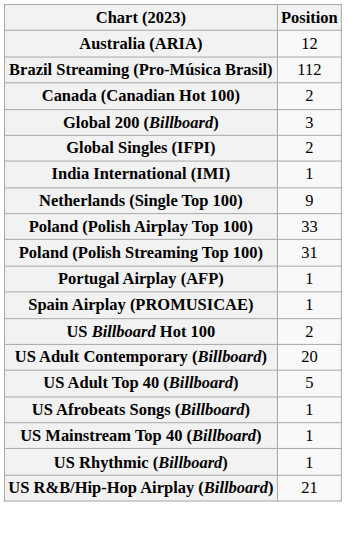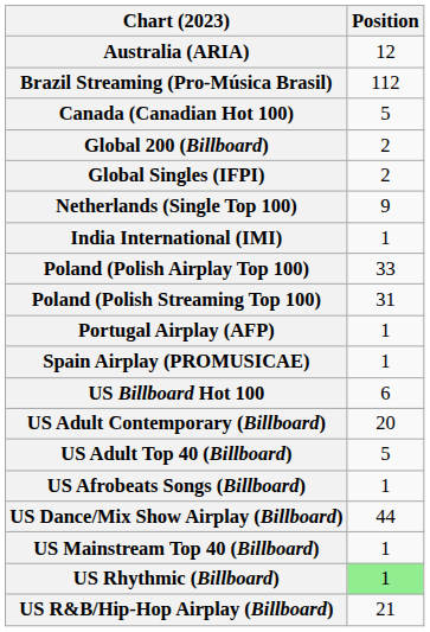 <table class="wikitable sortable plainrowheaders" style="text-align:center">
 <tr>
 <th scope="col">Chart (2023)</th>
 <th scope="col">Position</th>
 </tr>
 <tr>
 <th scope="row">Australia (ARIA)</th>
 <td>12</td>
 </tr>
 <tr>
 <th scope="row">Brazil Streaming (Pro-Música Brasil)</th>
 <td>112</td>
 </tr>
 <tr>
 <th scope="row">Canada (Canadian Hot 100)</th>
-<td>2</td>
+<td>5</td>
 </tr>
 <tr>
 <th scope="row">Global 200 (<em>Billboard</em>)</th>
-<td>3</td>
+<td>2</td>
 </tr>
 <tr>
 <th scope="row">Global Singles (IFPI)</th>
 <td>2</td>
 </tr>
 <tr>
+<th scope="row">Netherlands (Single Top 100)</th>
+<td>9</td>
+</tr>
+<tr>
 <th scope="row">India International (IMI)</th>
 <td>1</td>
-</tr>
-<tr>
-<th scope="row">Netherlands (Single Top 100)</th>
-<td>9</td>
 </tr>
 <tr>
 <th scope="row">Poland (Polish Airplay Top 100)</th>
 <td>33</td>
 </tr>
 <tr>
 <th scope="row">Poland (Polish Streaming Top 100)</th>
 <td>31</td>
 </tr>
 <tr>
 <th scope="row">Portugal Airplay (AFP)</th>
 <td>1</td>
 </tr>
 <tr>
 <th scope="row">Spain Airplay (PROMUSICAE)</th>
 <td>1</td>
 </tr>
 <tr>
 <th scope="row">US <em>Billboard</em> Hot 100</th>
-<td>2</td>
+<td>6</td>
 </tr>
 <tr>
 <th scope="row">US Adult Contemporary (<em>Billboard</em>)</th>
 <td>20</td>
 </tr>
 <tr>
 <th scope="row">US Adult Top 40 (<em>Billboard</em>)</th>
 <td>5</td>
 </tr>
 <tr>
 <th scope="row">US Afrobeats Songs (<em>Billboard</em>)</th>
 <td>1</td>
 </tr>
 <tr>
+<th scope="row">US Dance/Mix Show Airplay (<em>Billboard</em>)</th>
+<td>44</td>
+</tr>
+<tr>
 <th scope="row">US Mainstream Top 40 (<em>Billboard</em>)</th>
 <td>1</td>
 </tr>
 <tr>
 <th scope="row">US Rhythmic (<em>Billboard</em>)</th>
-<td>1</td>
+<td style="background: lightgreen;">1</td>
 </tr>
 <tr>
 <th scope="row">US R&B/Hip-Hop Airplay (<em>Billboard</em>)</th>
 <td>21</td>
 </tr>
 </table>
